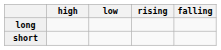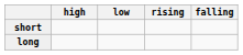 <table class="wikitable" style="border-collapse: collapse; text-align: center;">
 <tr>
 <th style="width: 60px;"></th>
 <th style="width: 60px;">high</th>
 <th style="width: 60px;">low</th>
 <th style="width: 60px;">rising</th>
 <th style="width: 60px;">falling</th>
 </tr>
 <tr>
+<th style="background: #f0f0f0;">short</th>
+<td style="font-size: x-large;"></td>
+<td style="font-size: x-large;"></td>
+<td style="font-size: x-large;"></td>
+<td></td>
+</tr>
+<tr>
 <th style="background: #f0f0f0;">long</th>
 <td style="font-size: x-large;"></td>
 <td style="font-size: x-large;"></td>
 <td style="font-size: x-large;"></td>
 <td style="font-size: x-large;"></td>
 </tr>
-<tr>
-<th style="background: #f0f0f0;">short</th>
-<td style="font-size: x-large;"></td>
-<td style="font-size: x-large;"></td>
-<td style="font-size: x-large;"></td>
-<td></td>
-</tr>
 </table>
